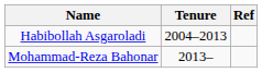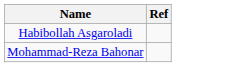 <table class="wikitable" style="text-align:center; font-size:95%; line-height:16px;">
 <tr>
 <th>Name</th>
-<th>Tenure</th>
 <th>Ref</th>
 </tr>
 <tr>
 <td><a href='#'>Habibollah Asgaroladi</a></td>
-<td>2004–2013</td>
 <td></td>
 </tr>
 <tr>
 <td><a href='#'>Mohammad-Reza Bahonar</a></td>
-<td>2013–</td>
 <td></td>
 </tr>
 </table>
